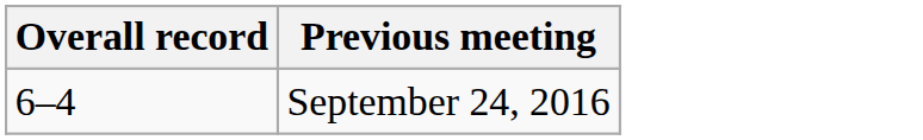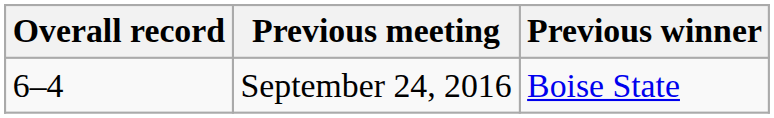 <table class="wikitable">
 <tr>
 <th>Overall record</th>
 <th>Previous meeting</th>
+<th>Previous winner</th>
 </tr>
 <tr>
 <td>6–4</td>
 <td>September 24, 2016</td>
+<td><a href='#'>Boise State</a></td>
 </tr>
 </table>
